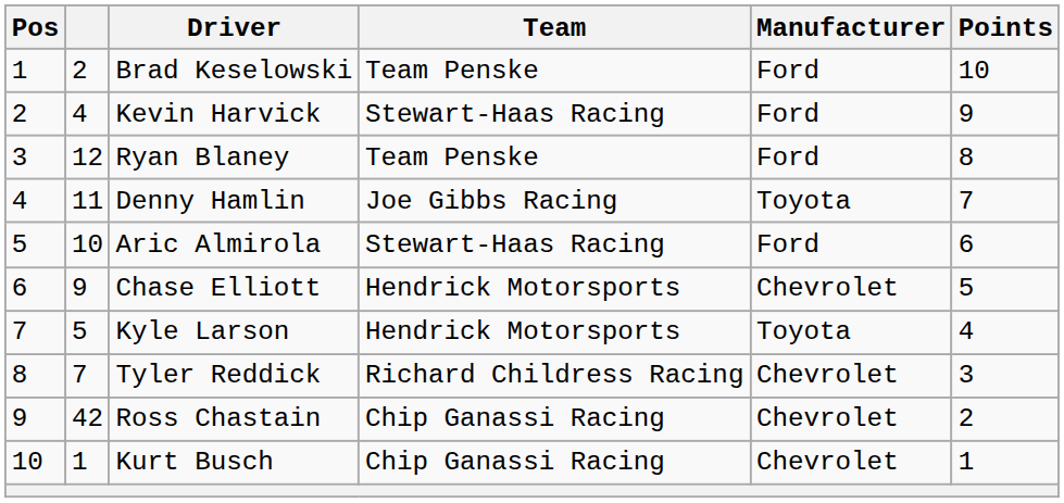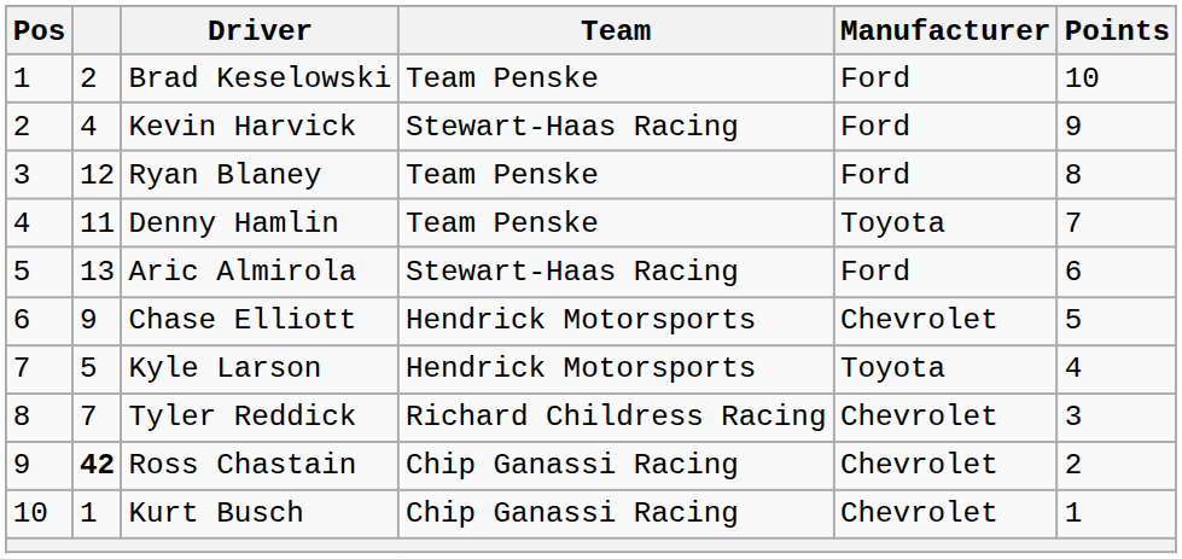 <table class="wikitable" style="font-size:98%">
 <tr>
 <th>Pos</th>
 <th></th>
 <th>Driver</th>
 <th>Team</th>
 <th>Manufacturer</th>
 <th>Points</th>
 </tr>
 <tr>
 <td>1</td>
 <td>2</td>
 <td>Brad Keselowski</td>
 <td>Team Penske</td>
 <td>Ford</td>
 <td>10</td>
 </tr>
 <tr>
 <td>2</td>
 <td>4</td>
 <td>Kevin Harvick</td>
 <td>Stewart-Haas Racing</td>
 <td>Ford</td>
 <td>9</td>
 </tr>
 <tr>
 <td>3</td>
 <td>12</td>
 <td>Ryan Blaney</td>
 <td>Team Penske</td>
 <td>Ford</td>
 <td>8</td>
 </tr>
 <tr>
 <td>4</td>
 <td>11</td>
 <td>Denny Hamlin</td>
-<td>Joe Gibbs Racing</td>
+<td>Team Penske</td>
 <td>Toyota</td>
 <td>7</td>
 </tr>
 <tr>
 <td>5</td>
-<td>10</td>
+<td>13</td>
 <td>Aric Almirola</td>
 <td>Stewart-Haas Racing</td>
 <td>Ford</td>
 <td>6</td>
 </tr>
 <tr>
 <td>6</td>
 <td>9</td>
 <td>Chase Elliott</td>
 <td>Hendrick Motorsports</td>
 <td>Chevrolet</td>
 <td>5</td>
 </tr>
 <tr>
 <td>7</td>
 <td>5</td>
 <td>Kyle Larson</td>
 <td>Hendrick Motorsports</td>
 <td>Toyota</td>
 <td>4</td>
 </tr>
 <tr>
 <td>8</td>
 <td>7</td>
 <td>Tyler Reddick</td>
 <td>Richard Childress Racing</td>
 <td>Chevrolet</td>
 <td>3</td>
 </tr>
 <tr>
 <td>9</td>
-<td>42</td>
+<td><strong>42</strong></td>
 <td>Ross Chastain</td>
 <td>Chip Ganassi Racing</td>
 <td>Chevrolet</td>
 <td>2</td>
 </tr>
 <tr>
 <td>10</td>
 <td>1</td>
 <td>Kurt Busch</td>
 <td>Chip Ganassi Racing</td>
 <td>Chevrolet</td>
 <td>1</td>
 </tr>
 <tr>
 <th colspan="6"></th>
 </tr>
 </table>
